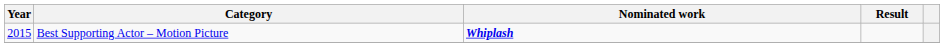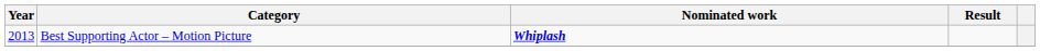 <table class=wikitable>
 <tr>
 <th scope="col" style="width:1em;">Year</th>
 <th scope="col" style="width:39em;">Category</th>
 <th scope="col" style="width:36em;">Nominated work</th>
 <th scope="col" style="width:5em;">Result</th>
 <th scope="col" style="width:1em;"></th>
 </tr>
 <tr>
-<td><a href='#'>2015</a></td>
+<td><a href='#'>2013</a></td>
 <td><a href='#'>Best Supporting Actor – Motion Picture</a></td>
 <td><strong><em><a href='#'>Whiplash</a></em></strong></td>
 <td></td>
 <th align=center></th>
 </tr>
 <tr>
 </tr>
 </table>
